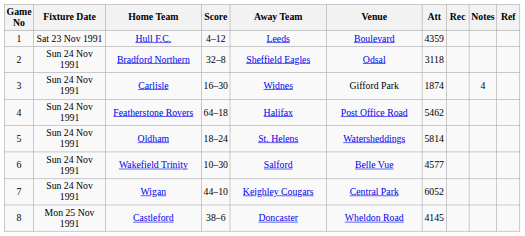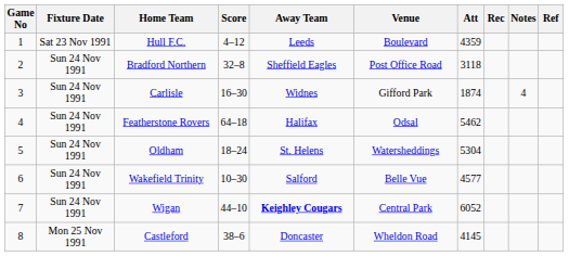 <table class="wikitable" style="text-align:center;">
 <tr>
 <th width=10 abbr="No">Game No</th>
 <th width=110 abbr="Date">Fixture Date</th>
 <th width=150 abbr="Home Team">Home Team</th>
 <th width=40 abbr="Score">Score</th>
 <th width=150 abbr="Away Team">Away Team</th>
 <th width=150 abbr="Venue">Venue</th>
 <th width=30 abbr="Att">Att</th>
 <th width=30 abbr="Rec">Rec</th>
 <th width=20 abbr="Notes">Notes</th>
 <th width=30 abbr="Ref">Ref</th>
 </tr>
 <tr>
 <td>1</td>
 <td>Sat 23 Nov 1991</td>
 <td><a href='#'>Hull F.C.</a></td>
 <td>4–12</td>
 <td><a href='#'>Leeds</a></td>
 <td><a href='#'>Boulevard</a></td>
 <td>4359</td>
 <td></td>
 <td></td>
 <td></td>
 </tr>
 <tr>
 <td>2</td>
 <td>Sun 24 Nov 1991</td>
 <td><a href='#'>Bradford Northern</a></td>
 <td>32–8</td>
 <td><a href='#'>Sheffield Eagles</a></td>
-<td><a href='#'>Odsal</a></td>
+<td><a href='#'>Post Office Road</a></td>
 <td>3118</td>
 <td></td>
 <td></td>
 <td></td>
 </tr>
 <tr>
 <td>3</td>
 <td>Sun 24 Nov 1991</td>
 <td><a href='#'>Carlisle</a></td>
 <td>16–30</td>
 <td><a href='#'>Widnes</a></td>
 <td>Gifford Park</td>
 <td>1874</td>
 <td></td>
 <td>4</td>
 <td></td>
 </tr>
 <tr>
 <td>4</td>
 <td>Sun 24 Nov 1991</td>
 <td><a href='#'>Featherstone Rovers</a></td>
 <td>64–18</td>
 <td><a href='#'>Halifax</a></td>
-<td><a href='#'>Post Office Road</a></td>
+<td><a href='#'>Odsal</a></td>
 <td>5462</td>
 <td></td>
 <td></td>
 <td></td>
 </tr>
 <tr>
 <td>5</td>
 <td>Sun 24 Nov 1991</td>
 <td><a href='#'>Oldham</a></td>
 <td>18–24</td>
 <td><a href='#'>St. Helens</a></td>
 <td><a href='#'>Watersheddings</a></td>
-<td>5814</td>
+<td>5304</td>
 <td></td>
 <td></td>
 <td></td>
 </tr>
 <tr>
 <td>6</td>
 <td>Sun 24 Nov 1991</td>
 <td><a href='#'>Wakefield Trinity</a></td>
 <td>10–30</td>
 <td><a href='#'>Salford</a></td>
 <td><a href='#'>Belle Vue</a></td>
 <td>4577</td>
 <td></td>
 <td></td>
 <td></td>
 </tr>
 <tr>
 <td>7</td>
 <td>Sun 24 Nov 1991</td>
 <td><a href='#'>Wigan</a></td>
 <td>44–10</td>
-<td><a href='#'>Keighley Cougars</a></td>
+<td><strong><a href='#'>Keighley Cougars</a></strong></td>
 <td><a href='#'>Central Park</a></td>
 <td>6052</td>
 <td></td>
 <td></td>
 <td></td>
 </tr>
 <tr>
 <td>8</td>
 <td>Mon 25 Nov 1991</td>
 <td><a href='#'>Castleford</a></td>
 <td>38–6</td>
 <td><a href='#'>Doncaster</a></td>
 <td><a href='#'>Wheldon Road</a></td>
 <td>4145</td>
 <td></td>
 <td></td>
 <td></td>
 </tr>
 </table>
